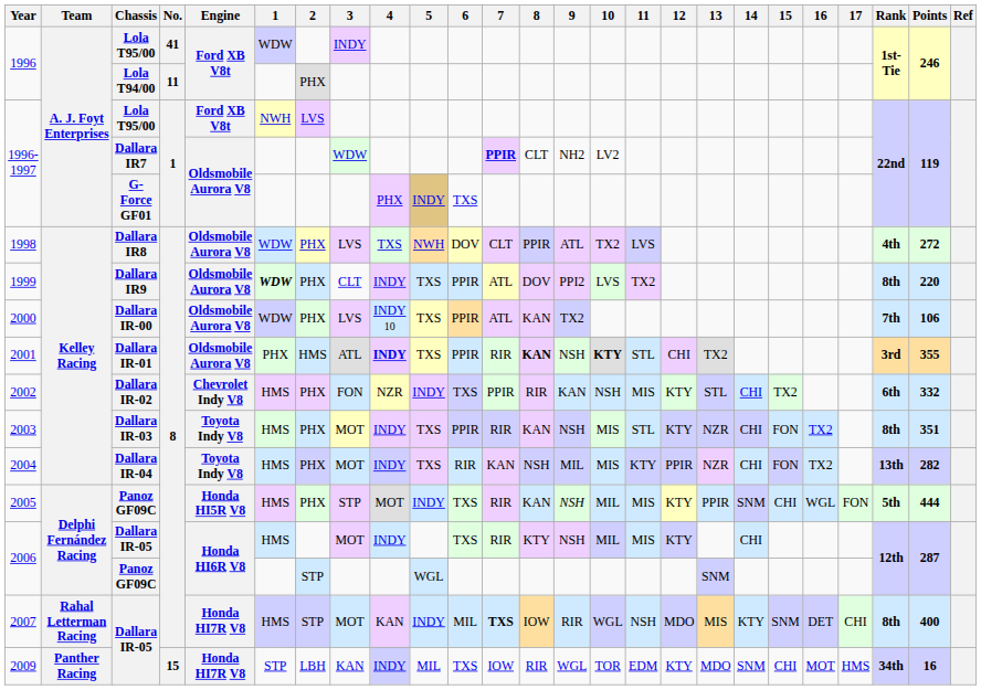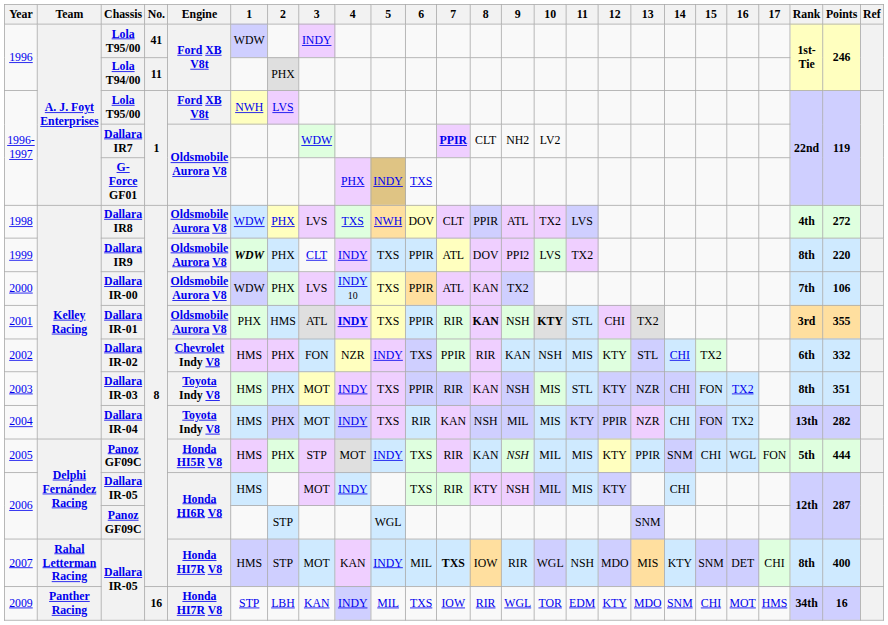 <table class="wikitable" style="text-align:center; font-size:90%">
 <tr>
 <th>Year</th>
 <th>Team</th>
 <th>Chassis</th>
 <th>No.</th>
 <th>Engine</th>
 <th>1</th>
 <th>2</th>
 <th>3</th>
 <th>4</th>
 <th>5</th>
 <th>6</th>
 <th>7</th>
 <th>8</th>
 <th>9</th>
 <th>10</th>
 <th>11</th>
 <th>12</th>
 <th>13</th>
 <th>14</th>
 <th>15</th>
 <th>16</th>
 <th>17</th>
 <th>Rank</th>
 <th>Points</th>
 <th>Ref</th>
 </tr>
 <tr>
 <td rowspan=2><a href='#'>1996</a></td>
 <th rowspan=5><a href='#'>A. J. Foyt Enterprises</a></th>
 <th><a href='#'>Lola</a> T95/00</th>
 <th>41</th>
 <th rowspan=2><a href='#'>Ford</a> <a href='#'>XB</a> <a href='#'>V8</a><a href='#'>t</a></th>
 <td style="background:#CFCFFF;">WDW<br></td>
 <td></td>
 <td style="background:#EFCFFF;"><a href='#'>INDY</a><br></td>
 <td></td>
 <td></td>
 <td></td>
 <td></td>
 <td></td>
 <td></td>
 <td></td>
 <td></td>
 <td></td>
 <td></td>
 <td></td>
 <td></td>
 <td></td>
 <td></td>
 <th rowspan=2 style="background:#FFFFBF;">1st-Tie</th>
 <th rowspan=2 style="background:#FFFFBF;">246</th>
 <th rowspan=2></th>
 </tr>
 <tr>
 <th><a href='#'>Lola</a> T94/00</th>
 <th>11</th>
 <td></td>
 <td style="background:#DFDFDF;">PHX<br></td>
 <td></td>
 <td></td>
 <td></td>
 <td></td>
 <td></td>
 <td></td>
 <td></td>
 <td></td>
 <td></td>
 <td></td>
 <td></td>
 <td></td>
 <td></td>
 <td></td>
 <td></td>
 </tr>
 <tr>
 <td rowspan=3><a href='#'>1996-1997</a></td>
 <th><a href='#'>Lola</a> T95/00</th>
 <th rowspan=3>1</th>
 <th><a href='#'>Ford</a> <a href='#'>XB</a> <a href='#'>V8</a><a href='#'>t</a></th>
 <td style="background:#FFFFBF;"><a href='#'>NWH</a><br></td>
 <td style="background:#EFCFFF;"><a href='#'>LVS</a><br></td>
 <td></td>
 <td></td>
 <td></td>
 <td></td>
 <td></td>
 <td></td>
 <td></td>
 <td></td>
 <td></td>
 <td></td>
 <td></td>
 <td></td>
 <td></td>
 <td></td>
 <td></td>
 <th rowspan=3 style="background:#CFCFFF;">22nd</th>
 <th rowspan=3 style="background:#CFCFFF;">119</th>
 <th rowspan=3></th>
 </tr>
 <tr>
 <th><a href='#'>Dallara</a> IR7</th>
 <th rowspan=2><a href='#'>Oldsmobile</a> <a href='#'>Aurora</a> <a href='#'>V8</a></th>
 <td></td>
 <td></td>
 <td style="background:#DFFFDF;"><a href='#'>WDW</a><br></td>
 <td></td>
 <td></td>
 <td></td>
 <td style="background:#EFCFFF;"><strong><a href='#'>PPIR</a></strong><br></td>
 <td>CLT</td>
 <td>NH2</td>
 <td>LV2</td>
 <td></td>
 <td></td>
 <td></td>
 <td></td>
 <td></td>
 <td></td>
 <td></td>
 </tr>
 <tr>
 <th><a href='#'>G-Force</a> GF01</th>
 <td></td>
 <td></td>
 <td></td>
 <td style="background:#EFCFFF;"><a href='#'>PHX</a><br></td>
 <td style="background:#DFC484;"><a href='#'>INDY</a><br></td>
 <td><a href='#'>TXS</a></td>
 <td></td>
 <td></td>
 <td></td>
 <td></td>
 <td></td>
 <td></td>
 <td></td>
 <td></td>
 <td></td>
 <td></td>
 <td></td>
 </tr>
 <tr>
 <td><a href='#'>1998</a></td>
 <th rowspan=7><a href='#'>Kelley Racing</a></th>
 <th><a href='#'>Dallara</a> IR8</th>
 <th rowspan=11>8</th>
 <th><a href='#'>Oldsmobile</a> <a href='#'>Aurora</a> <a href='#'>V8</a></th>
 <td style="background:#CFEAFF;"><a href='#'>WDW</a><br></td>
 <td style="background:#FFFFBF;"><a href='#'>PHX</a><br></td>
 <td style="background:#EFCFFF;">LVS<br></td>
 <td style="background:#DFFFDF;"><a href='#'>TXS</a><br></td>
 <td style="background:#FFDF9F;"><a href='#'>NWH</a><br></td>
 <td style="background:#FFFFBF;">DOV<br></td>
 <td style="background:#EFCFFF;">CLT<br></td>
 <td style="background:#CFCFFF;">PPIR<br></td>
 <td style="background:#EFCFFF;">ATL<br></td>
 <td style="background:#EFCFFF;">TX2<br></td>
 <td style="background:#CFCFFF;">LVS<br></td>
 <td></td>
 <td></td>
 <td></td>
 <td></td>
 <td></td>
 <td></td>
 <th style="background:#DFFFDF;">4th</th>
 <th style="background:#DFFFDF;">272</th>
 <th></th>
 </tr>
 <tr>
 <td><a href='#'>1999</a></td>
 <th><a href='#'>Dallara</a> IR9</th>
 <th><a href='#'>Oldsmobile</a> <a href='#'>Aurora</a> <a href='#'>V8</a></th>
 <td style="background:#DFFFDF;"><strong><em>WDW</em></strong><br></td>
 <td style="background:#CFEAFF;">PHX<br></td>
 <td><a href='#'>CLT</a><br></td>
 <td style="background:#EFCFFF;"><a href='#'>INDY</a><br></td>
 <td style="background:#CFEAFF;">TXS<br></td>
 <td style="background:#CFEAFF;">PPIR<br></td>
 <td style="background:#FFFFBF;">ATL<br></td>
 <td style="background:#EFCFFF;">DOV<br></td>
 <td style="background:#EFCFFF;">PPI2<br></td>
 <td style="background:#DFFFDF;">LVS<br></td>
 <td style="background:#EFCFFF;">TX2<br></td>
 <td></td>
 <td></td>
 <td></td>
 <td></td>
 <td></td>
 <td></td>
 <th style="background:#CFEAFF;">8th</th>
 <th style="background:#CFEAFF;">220</th>
 <th></th>
 </tr>
 <tr>
 <td><a href='#'>2000</a></td>
 <th><a href='#'>Dallara</a> IR-00</th>
 <th><a href='#'>Oldsmobile</a> <a href='#'>Aurora</a> <a href='#'>V8</a></th>
 <td style="background:#CFCFFF;">WDW<br></td>
 <td style="background:#DFFFDF;">PHX<br></td>
 <td style="background:#EFCFFF;">LVS<br></td>
 <td style="background:#CFEAFF;"><a href='#'>INDY</a><br><small>10<br></small></td>
 <td style="background:#FFFFBF;">TXS<br></td>
 <td style="background:#FFDF9F;">PPIR<br></td>
 <td style="background:#EFCFFF;">ATL<br></td>
 <td style="background:#EFCFFF;">KAN<br></td>
 <td style="background:#CFCFFF;">TX2<br></td>
 <td></td>
 <td></td>
 <td></td>
 <td></td>
 <td></td>
 <td></td>
 <td></td>
 <td></td>
 <th style="background:#CFEAFF;">7th</th>
 <th style="background:#CFEAFF;">106</th>
 <th></th>
 </tr>
 <tr>
 <td><a href='#'>2001</a></td>
 <th><a href='#'>Dallara</a> IR-01</th>
 <th><a href='#'>Oldsmobile</a> <a href='#'>Aurora</a> <a href='#'>V8</a></th>
 <td style="background:#DFFFDF;">PHX<br></td>
 <td style="background:#CFEAFF;">HMS<br></td>
 <td style="background:#DFDFDF;">ATL<br></td>
 <td style="background:#EFCFFF;"><strong><a href='#'>INDY</a></strong><br></td>
 <td style="background:#FFFFBF;">TXS<br></td>
 <td style="background:#CFEAFF;">PPIR<br></td>
 <td style="background:#DFFFDF;">RIR<br></td>
 <td style="background:#EFCFFF;"><strong>KAN</strong><br></td>
 <td style="background:#DFFFDF;">NSH<br></td>
 <td style="background:#DFDFDF;"><strong>KTY</strong><br></td>
 <td style="background:#CFEAFF;">STL<br></td>
 <td style="background:#EFCFFF;">CHI<br></td>
 <td style="background:#DFDFDF;">TX2<br></td>
 <td></td>
 <td></td>
 <td></td>
 <td></td>
 <th style="background:#FFDF9F;">3rd</th>
 <th style="background:#FFDF9F;">355</th>
 <th></th>
 </tr>
 <tr>
 <td><a href='#'>2002</a></td>
 <th><a href='#'>Dallara</a> IR-02</th>
 <th><a href='#'>Chevrolet</a> Indy <a href='#'>V8</a></th>
 <td style="background:#EFCFFF;">HMS<br></td>
 <td style="background:#EFCFFF;">PHX<br></td>
 <td style="background:#CFEAFF;">FON<br></td>
 <td style="background:#FFFFBF;">NZR<br></td>
 <td style="background:#EFCFFF;"><a href='#'>INDY</a><br></td>
 <td style="background:#CFCFFF;">TXS<br></td>
 <td style="background:#DFFFDF;">PPIR<br></td>
 <td style="background:#EFCFFF;">RIR<br></td>
 <td style="background:#CFEAFF;">KAN<br></td>
 <td style="background:#CFEAFF;">NSH<br></td>
 <td style="background:#CFEAFF;">MIS<br></td>
 <td style="background:#DFFFDF;">KTY<br></td>
 <td style="background:#CFCFFF;">STL<br></td>
 <td style="background:#CFEAFF;"><a href='#'>CHI</a><br></td>
 <td style="background:#DFFFDF;">TX2<br></td>
 <td></td>
 <td></td>
 <th style="background:#CFEAFF;">6th</th>
 <th style="background:#CFEAFF;">332</th>
 <th></th>
 </tr>
 <tr>
 <td><a href='#'>2003</a></td>
 <th><a href='#'>Dallara</a> IR-03</th>
 <th><a href='#'>Toyota</a> Indy <a href='#'>V8</a></th>
 <td style="background:#DFFFDF;">HMS<br></td>
 <td style="background:#CFEAFF;">PHX<br></td>
 <td style="background:#FFFFBF;">MOT<br></td>
 <td style="background:#EFCFFF;"><a href='#'>INDY</a><br></td>
 <td style="background:#EFCFFF;">TXS<br></td>
 <td style="background:#CFCFFF;">PPIR<br></td>
 <td style="background:#CFCFFF;">RIR<br></td>
 <td style="background:#EFCFFF;">KAN<br></td>
 <td style="background:#CFCFFF;">NSH<br></td>
 <td style="background:#DFFFDF;">MIS<br></td>
 <td style="background:#CFEAFF;">STL<br></td>
 <td style="background:#CFCFFF;">KTY<br></td>
 <td style="background:#CFCFFF;">NZR<br></td>
 <td style="background:#CFCFFF;">CHI<br></td>
 <td style="background:#CFEAFF;">FON<br></td>
 <td style="background:#CFEAFF;"><a href='#'>TX2</a><br></td>
 <td></td>
 <th style="background:#CFEAFF;">8th</th>
 <th style="background:#CFEAFF;">351</th>
 <th></th>
 </tr>
 <tr>
 <td><a href='#'>2004</a></td>
 <th><a href='#'>Dallara</a> IR-04</th>
 <th><a href='#'>Toyota</a> Indy <a href='#'>V8</a></th>
 <td style="background:#CFEAFF;">HMS<br></td>
 <td style="background:#CFCFFF;">PHX<br></td>
 <td style="background:#CFEAFF;">MOT<br></td>
 <td style="background:#CFCFFF;"><a href='#'>INDY</a><br></td>
 <td style="background:#EFCFFF;">TXS<br></td>
 <td style="background:#CFEAFF;">RIR<br></td>
 <td style="background:#EFCFFF;">KAN<br></td>
 <td style="background:#CFCFFF;">NSH<br></td>
 <td style="background:#CFCFFF;">MIL<br></td>
 <td style="background:#CFEAFF;">MIS<br></td>
 <td style="background:#CFCFFF;">KTY<br></td>
 <td style="background:#CFCFFF;">PPIR<br></td>
 <td style="background:#EFCFFF;">NZR<br></td>
 <td style="background:#CFEAFF;">CHI<br></td>
 <td style="background:#CFCFFF;">FON<br></td>
 <td style="background:#CFEAFF;">TX2<br></td>
 <td></td>
 <th style="background:#CFCFFF;">13th</th>
 <th style="background:#CFCFFF;">282</th>
 <th></th>
 </tr>
 <tr>
 <td><a href='#'>2005</a></td>
 <th rowspan=3><a href='#'>Delphi Fernández Racing</a></th>
 <th><a href='#'>Panoz</a> GF09C</th>
 <th><a href='#'>Honda</a> <a href='#'>HI5R</a> <a href='#'>V8</a></th>
 <td style="background:#EFCFFF;">HMS<br></td>
 <td style="background:#DFFFDF;">PHX<br></td>
 <td style="background:#EFCFFF;">STP<br></td>
 <td style="background:#DFDFDF;">MOT<br></td>
 <td style="background:#CFEAFF;"><a href='#'>INDY</a><br></td>
 <td style="background:#DFFFDF;">TXS<br></td>
 <td style="background:#EFCFFF;">RIR<br></td>
 <td style="background:#CFEAFF;">KAN<br></td>
 <td style="background:#DFFFDF;"><em>NSH</em><br></td>
 <td style="background:#CFEAFF;">MIL<br></td>
 <td style="background:#CFEAFF;">MIS<br></td>
 <td style="background:#FFFFBF;">KTY<br></td>
 <td style="background:#CFEAFF;">PPIR<br></td>
 <td style="background:#CFCFFF;">SNM<br></td>
 <td style="background:#CFEAFF;">CHI<br></td>
 <td style="background:#CFEAFF;">WGL<br></td>
 <td style="background:#DFFFDF;">FON<br></td>
 <th style="background:#DFFFDF;">5th</th>
 <th style="background:#DFFFDF;">444</th>
 <th></th>
 </tr>
 <tr>
 <td rowspan=2><a href='#'>2006</a></td>
 <th><a href='#'>Dallara</a> IR-05</th>
 <th rowspan=2><a href='#'>Honda</a> <a href='#'>HI6R</a> <a href='#'>V8</a></th>
 <td style="background:#CFEAFF;">HMS<br></td>
 <td></td>
 <td style="background:#EFCFFF;">MOT<br></td>
 <td style="background:#CFEAFF;"><a href='#'>INDY</a><br></td>
 <td></td>
 <td style="background:#DFFFDF;">TXS<br></td>
 <td style="background:#DFFFDF;">RIR<br></td>
 <td style="background:#EFCFFF;">KTY<br></td>
 <td style="background:#EFCFFF;">NSH<br></td>
 <td style="background:#CFCFFF;">MIL<br></td>
 <td style="background:#CFEAFF;">MIS<br></td>
 <td style="background:#CFCFFF;">KTY<br></td>
 <td></td>
 <td style="background:#CFEAFF;">CHI<br></td>
 <td></td>
 <td></td>
 <td></td>
 <th rowspan=2 style="background:#CFCFFF;">12th</th>
 <th rowspan=2 style="background:#CFCFFF;">287</th>
 <th rowspan=2></th>
 </tr>
 <tr>
 <th><a href='#'>Panoz</a> GF09C</th>
 <td></td>
 <td style="background:#CFEAFF;">STP<br></td>
 <td></td>
 <td></td>
 <td style="background:#CFEAFF;">WGL<br></td>
 <td></td>
 <td></td>
 <td></td>
 <td></td>
 <td></td>
 <td></td>
 <td></td>
 <td style="background:#CFCFFF;">SNM<br></td>
 <td></td>
 <td></td>
 <td></td>
 <td></td>
 </tr>
 <tr>
 <td><a href='#'>2007</a></td>
 <th><a href='#'>Rahal Letterman Racing</a></th>
 <th rowspan=2><a href='#'>Dallara</a> IR-05</th>
 <th><a href='#'>Honda</a> <a href='#'>HI7R</a> <a href='#'>V8</a></th>
 <td style="background:#CFCFFF;">HMS<br></td>
 <td style="background:#CFCFFF;">STP<br></td>
 <td style="background:#CFEAFF;">MOT<br></td>
 <td style="background:#EFCFFF;">KAN<br></td>
 <td style="background:#CFEAFF;"><a href='#'>INDY</a><br></td>
 <td style="background:#CFEAFF;">MIL<br></td>
 <td style="background:#CFEAFF;"><strong>TXS</strong><br></td>
 <td style="background:#FFDF9F;">IOW<br></td>
 <td style="background:#CFEAFF;">RIR<br></td>
 <td style="background:#CFCFFF;">WGL<br></td>
 <td style="background:#CFEAFF;">NSH<br></td>
 <td style="background:#CFCFFF;">MDO<br></td>
 <td style="background:#FFDF9F;">MIS<br></td>
 <td style="background:#CFEAFF;">KTY<br></td>
 <td style="background:#CFCFFF;">SNM<br></td>
 <td style="background:#CFCFFF;">DET<br></td>
 <td style="background:#DFFFDF;">CHI<br></td>
 <th style="background:#CFEAFF;">8th</th>
 <th style="background:#CFEAFF;">400</th>
 <th></th>
 </tr>
 <tr>
 <td><a href='#'>2009</a></td>
 <th><a href='#'>Panther Racing</a></th>
-<th>15</th>
+<th>16</th>
 <th><a href='#'>Honda</a> <a href='#'>HI7R</a> <a href='#'>V8</a></th>
 <td><a href='#'>STP</a></td>
 <td><a href='#'>LBH</a></td>
 <td><a href='#'>KAN</a></td>
 <td style="background:#CFCFFF;"><a href='#'>INDY</a><br></td>
 <td><a href='#'>MIL</a></td>
 <td><a href='#'>TXS</a></td>
 <td><a href='#'>IOW</a></td>
 <td><a href='#'>RIR</a></td>
 <td><a href='#'>WGL</a></td>
 <td><a href='#'>TOR</a></td>
 <td><a href='#'>EDM</a></td>
 <td><a href='#'>KTY</a></td>
 <td><a href='#'>MDO</a></td>
 <td><a href='#'>SNM</a></td>
 <td><a href='#'>CHI</a></td>
 <td><a href='#'>MOT</a></td>
 <td><a href='#'>HMS</a></td>
 <th style="background:#CFCFFF;">34th</th>
 <th style="background:#CFCFFF;">16</th>
 <th></th>
 </tr>
 </table>
